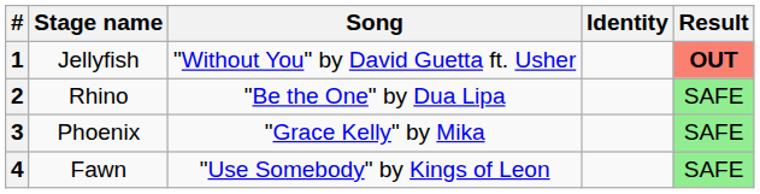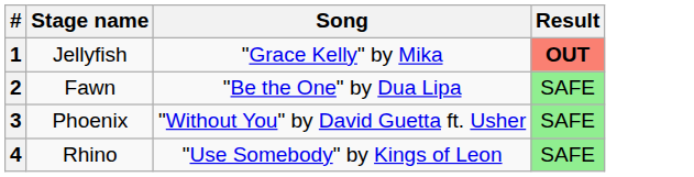 <table class="wikitable plainrowheaders" style="text-align: center;">
 <tr>
 <th>#</th>
 <th>Stage name</th>
 <th>Song</th>
-<th>Identity</th>
 <th>Result</th>
 </tr>
 <tr>
 <th>1</th>
 <td>Jellyfish</td>
-<td>"<a href='#'>Without You</a>" by <a href='#'>David Guetta</a> ft. <a href='#'>Usher</a></td>
-<td></td>
+<td>"<a href='#'>Grace Kelly</a>" by <a href='#'>Mika</a></td>
 <td bgcolor=salmon><strong>OUT</strong></td>
 </tr>
 <tr>
 <th>2</th>
-<td>Rhino</td>
+<td>Fawn</td>
 <td>"<a href='#'>Be the One</a>" by <a href='#'>Dua Lipa</a></td>
-<td></td>
 <td bgcolor=lightgreen>SAFE</td>
 </tr>
 <tr>
 <th>3</th>
 <td>Phoenix</td>
-<td>"<a href='#'>Grace Kelly</a>" by <a href='#'>Mika</a></td>
-<td></td>
+<td>"<a href='#'>Without You</a>" by <a href='#'>David Guetta</a> ft. <a href='#'>Usher</a></td>
 <td bgcolor=lightgreen>SAFE</td>
 </tr>
 <tr>
 <th>4</th>
-<td>Fawn</td>
+<td>Rhino</td>
 <td>"<a href='#'>Use Somebody</a>" by <a href='#'>Kings of Leon</a></td>
-<td></td>
 <td bgcolor=lightgreen>SAFE</td>
 </tr>
 </table>
